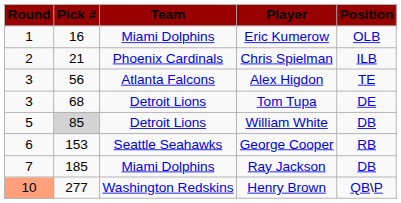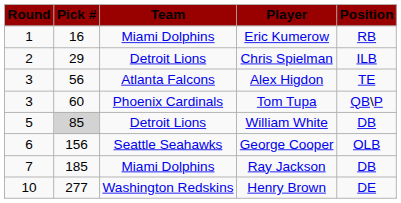 <table class="wikitable" style="text-align:center">
 <tr style="background:#900;">
 <td><strong><span>Round</span></strong></td>
 <td><strong><span>Pick #</span></strong></td>
 <td><strong><span>Team</span></strong></td>
 <td><strong><span>Player</span></strong></td>
 <td><strong><span>Position</span></strong></td>
 </tr>
 <tr>
 <td>1</td>
 <td align=center>16</td>
 <td><a href='#'>Miami Dolphins</a></td>
 <td><a href='#'>Eric Kumerow</a></td>
-<td><a href='#'>OLB</a></td>
+<td><a href='#'>RB</a></td>
 </tr>
 <tr>
 <td>2</td>
-<td align=center>21</td>
-<td><a href='#'>Phoenix Cardinals</a></td>
+<td align=center>29</td>
+<td><a href='#'>Detroit Lions</a></td>
 <td><a href='#'>Chris Spielman</a></td>
 <td><a href='#'>ILB</a></td>
 </tr>
 <tr>
 <td>3</td>
 <td align=center>56</td>
 <td><a href='#'>Atlanta Falcons</a></td>
 <td><a href='#'>Alex Higdon</a></td>
 <td><a href='#'>TE</a></td>
 </tr>
 <tr>
 <td>3</td>
-<td align=center>68</td>
-<td><a href='#'>Detroit Lions</a></td>
+<td align=center>60</td>
+<td><a href='#'>Phoenix Cardinals</a></td>
 <td><a href='#'>Tom Tupa</a></td>
-<td><a href='#'>DE</a></td>
+<td><a href='#'>QB</a>\<a href='#'>P</a></td>
 </tr>
 <tr>
 <td>5</td>
 <td align=center style="background: lightgrey;">85</td>
 <td><a href='#'>Detroit Lions</a></td>
 <td><a href='#'>William White</a></td>
 <td><a href='#'>DB</a></td>
 </tr>
 <tr>
 <td>6</td>
-<td align=center>153</td>
+<td align=center>156</td>
 <td><a href='#'>Seattle Seahawks</a></td>
 <td><a href='#'>George Cooper</a></td>
-<td><a href='#'>RB</a></td>
+<td><a href='#'>OLB</a></td>
 </tr>
 <tr>
 <td>7</td>
 <td align=center>185</td>
 <td><a href='#'>Miami Dolphins</a></td>
 <td><a href='#'>Ray Jackson</a></td>
 <td><a href='#'>DB</a></td>
 </tr>
 <tr>
-<td style="background: lightsalmon;">10</td>
+<td>10</td>
 <td align=center>277</td>
 <td><a href='#'>Washington Redskins</a></td>
 <td><a href='#'>Henry Brown</a></td>
-<td><a href='#'>QB</a>\<a href='#'>P</a></td>
+<td><a href='#'>DE</a></td>
 </tr>
 </table>
